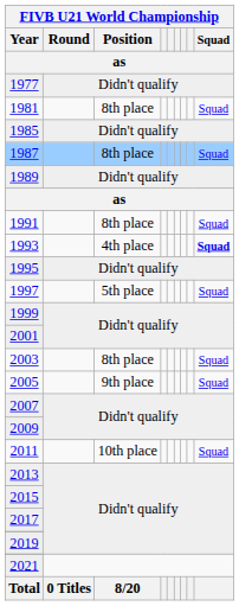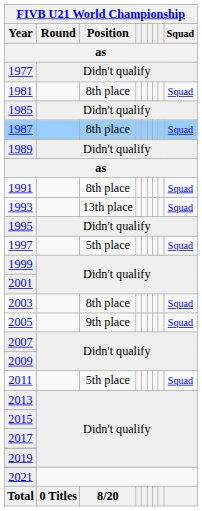 <table class="wikitable" style="text-align: center;">
 <tr>
 <th colspan=9><a href='#'>FIVB U21 World Championship</a></th>
 </tr>
 <tr>
 <th>Year</th>
 <th>Round</th>
 <th>Position</th>
 <th></th>
 <th></th>
 <th></th>
 <th></th>
 <th></th>
 <th><small>Squad</small></th>
 </tr>
 <tr>
 <th colspan=9>as </th>
 </tr>
 <tr bgcolor="efefef">
 <td> <a href='#'>1977</a></td>
 <td colspan=9>Didn't qualify</td>
 </tr>
 <tr>
 <td> <a href='#'>1981</a></td>
 <td></td>
 <td>8th place</td>
 <td></td>
 <td></td>
 <td></td>
 <td></td>
 <td></td>
 <td><small><a href='#'>Squad</a></small></td>
 </tr>
 <tr bgcolor="efefef">
 <td> <a href='#'>1985</a></td>
 <td colspan=9>Didn't qualify</td>
 </tr>
 <tr bgcolor="9acdff">
 <td> <a href='#'>1987</a></td>
 <td></td>
 <td>8th place</td>
 <td></td>
 <td></td>
 <td></td>
 <td></td>
 <td></td>
 <td><small><a href='#'>Squad</a></small></td>
 </tr>
 <tr bgcolor="efefef">
 <td> <a href='#'>1989</a></td>
 <td colspan=9>Didn't qualify</td>
 </tr>
 <tr>
 <th colspan=9>as </th>
 </tr>
 <tr>
 <td> <a href='#'>1991</a></td>
 <td></td>
 <td>8th place</td>
 <td></td>
 <td></td>
 <td></td>
 <td></td>
 <td></td>
 <td><small><a href='#'>Squad</a></small></td>
 </tr>
 <tr>
 <td> <a href='#'>1993</a></td>
 <td></td>
-<td>4th place</td>
+<td>13th place</td>
 <td></td>
 <td></td>
 <td></td>
 <td></td>
 <td></td>
-<td><strong><small><a href='#'>Squad</a></small></strong></td>
+<td><small><a href='#'>Squad</a></small></td>
 </tr>
 <tr bgcolor="efefef">
 <td> <a href='#'>1995</a></td>
 <td colspan=9>Didn't qualify</td>
 </tr>
 <tr>
 <td> <a href='#'>1997</a></td>
 <td></td>
 <td>5th place</td>
 <td></td>
 <td></td>
 <td></td>
 <td></td>
 <td></td>
 <td><small><a href='#'>Squad</a></small></td>
 </tr>
 <tr bgcolor="efefef">
 <td> <a href='#'>1999</a></td>
 <td colspan=9 rowspan=2>Didn't qualify</td>
 </tr>
 <tr bgcolor="efefef">
 <td> <a href='#'>2001</a></td>
 </tr>
 <tr>
 <td> <a href='#'>2003</a></td>
 <td></td>
 <td>8th place</td>
 <td></td>
 <td></td>
 <td></td>
 <td></td>
 <td></td>
 <td><small><a href='#'>Squad</a></small></td>
 </tr>
 <tr>
 <td> <a href='#'>2005</a></td>
 <td></td>
 <td>9th place</td>
 <td></td>
 <td></td>
 <td></td>
 <td></td>
 <td></td>
 <td><small><a href='#'>Squad</a></small></td>
 </tr>
 <tr bgcolor="efefef">
 <td> <a href='#'>2007</a></td>
 <td colspan=9 rowspan=2>Didn't qualify</td>
 </tr>
 <tr bgcolor="efefef">
 <td> <a href='#'>2009</a></td>
 </tr>
 <tr>
 <td> <a href='#'>2011</a></td>
 <td></td>
-<td>10th place</td>
+<td>5th place</td>
 <td></td>
 <td></td>
 <td></td>
 <td></td>
 <td></td>
 <td><small><a href='#'>Squad</a></small></td>
 </tr>
 <tr bgcolor="efefef">
 <td> <a href='#'>2013</a></td>
 <td colspan=9 rowspan=5>Didn't qualify</td>
 </tr>
 <tr bgcolor="efefef">
 <td> <a href='#'>2015</a></td>
 </tr>
 <tr bgcolor="efefef">
 <td> <a href='#'>2017</a></td>
 </tr>
 <tr>
 </tr>
 <tr bgcolor="efefef">
 <td> <a href='#'>2019</a></td>
 </tr>
 <tr>
 </tr>
 <tr bgcolor="efefef">
 <td>  <a href='#'>2021</a></td>
 </tr>
 <tr>
 <th>Total</th>
 <th>0 Titles</th>
 <th>8/20</th>
 <th></th>
 <th></th>
 <th></th>
 <th></th>
 <th></th>
 <th></th>
 </tr>
 </table>
